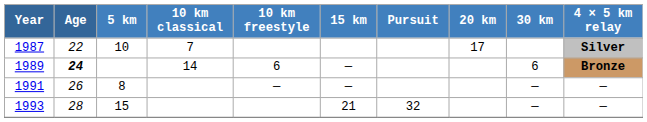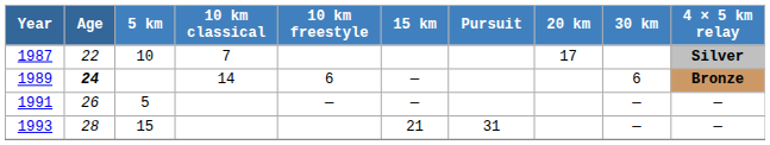 <table class="wikitable" style="font-size:95%; text-align:center; border:grey solid 1px; border-collapse:collapse; background:#ffffff;">
 <tr>
 <th style="background-color:#369; color:white; width:60px;"> Year </th>
 <th style="background-color:#369; color:white; width:40px;"> Age </th>
 <th style="background-color:#4180be; color:white; width:75px;"> 5 km </th>
 <th style="background-color:#4180be; color:white; width:75px;"> 10 km <br> classical </th>
 <th style="background-color:#4180be; color:white; width:75px;"> 10 km <br> freestyle </th>
 <th style="background-color:#4180be; color:white; width:75px;"> 15 km </th>
 <th style="background-color:#4180be; color:white; width:75px;"> Pursuit </th>
 <th style="background-color:#4180be; color:white; width:75px;"> 20 km </th>
 <th style="background-color:#4180be; color:white; width:75px;"> 30 km </th>
 <th style="background-color:#4180be; color:white; width:75px;"> 4 × 5 km <br> relay </th>
 </tr>
 <tr>
 <td><a href='#'>1987</a></td>
 <td><em>22</em></td>
 <td>10</td>
 <td>7</td>
 <td></td>
 <td></td>
 <td></td>
 <td>17</td>
 <td></td>
 <td style="background:silver;"><strong>Silver</strong></td>
 </tr>
 <tr>
 <td><a href='#'>1989</a></td>
 <td><strong><em>24</em></strong></td>
 <td></td>
 <td>14</td>
 <td>6</td>
 <td>—</td>
 <td></td>
 <td></td>
 <td>6</td>
 <td bgcolor="cc9966"><strong>Bronze</strong></td>
 </tr>
 <tr>
 <td><a href='#'>1991</a></td>
 <td><em>26</em></td>
-<td>8</td>
+<td>5</td>
 <td></td>
 <td>—</td>
 <td>—</td>
 <td></td>
 <td></td>
 <td>—</td>
 <td>—</td>
 </tr>
 <tr>
 <td><a href='#'>1993</a></td>
 <td><em>28</em></td>
 <td>15</td>
 <td></td>
 <td></td>
 <td>21</td>
-<td>32</td>
+<td>31</td>
 <td></td>
 <td>—</td>
 <td>—</td>
 </tr>
 <tr>
 </tr>
 </table>
